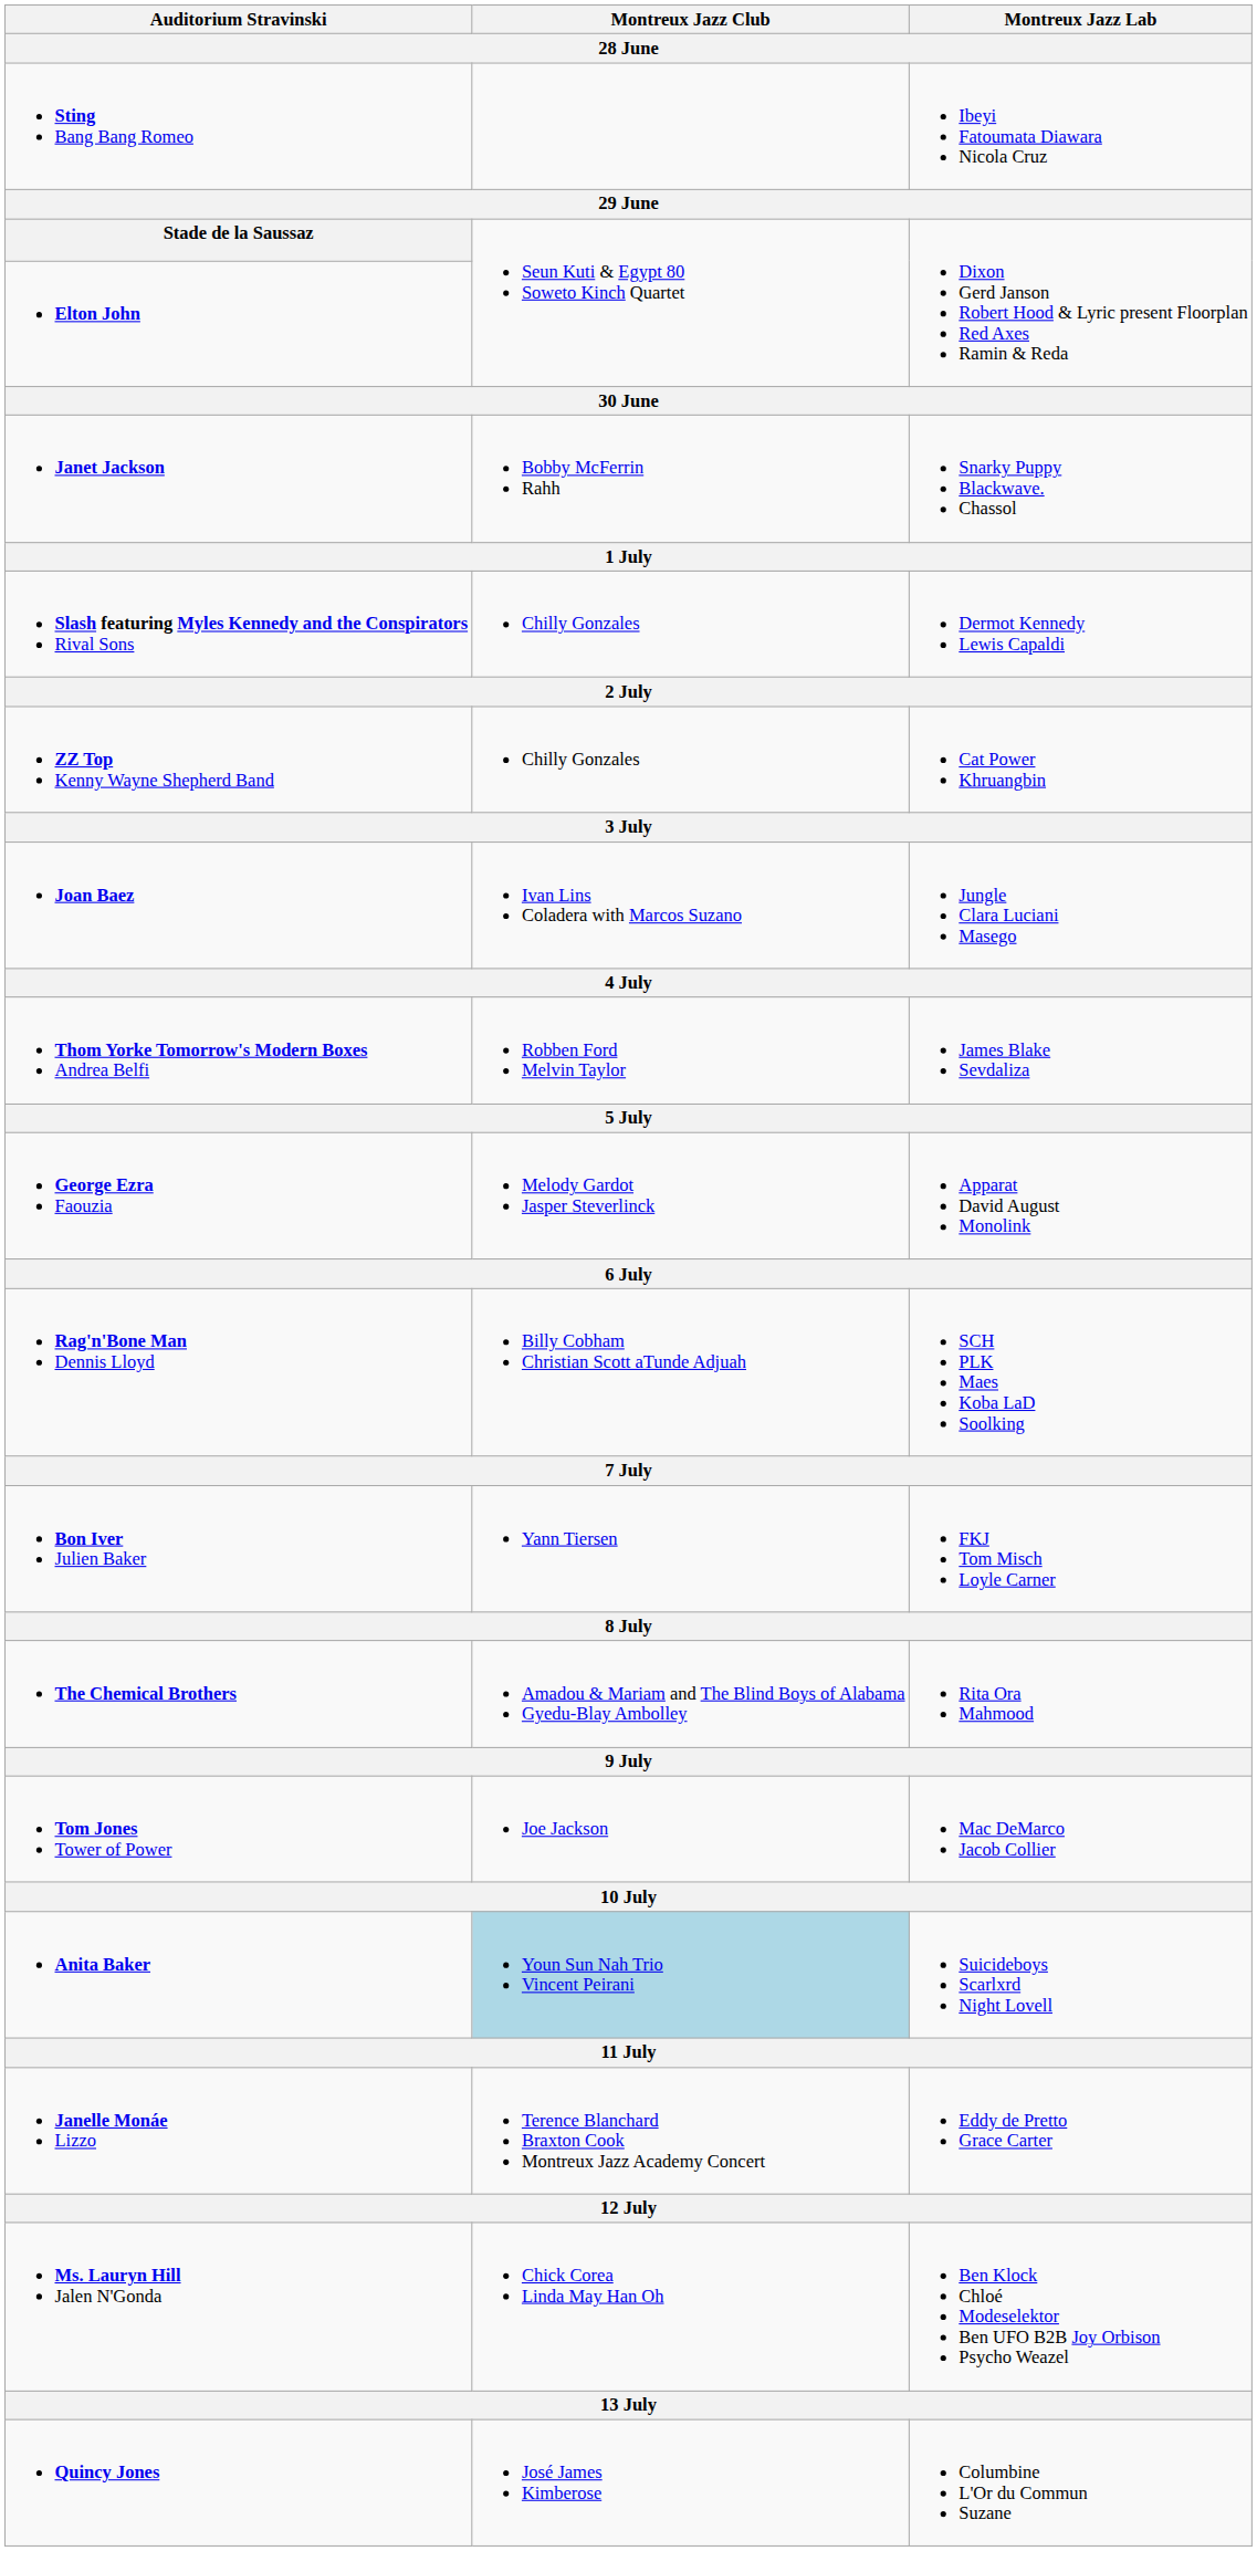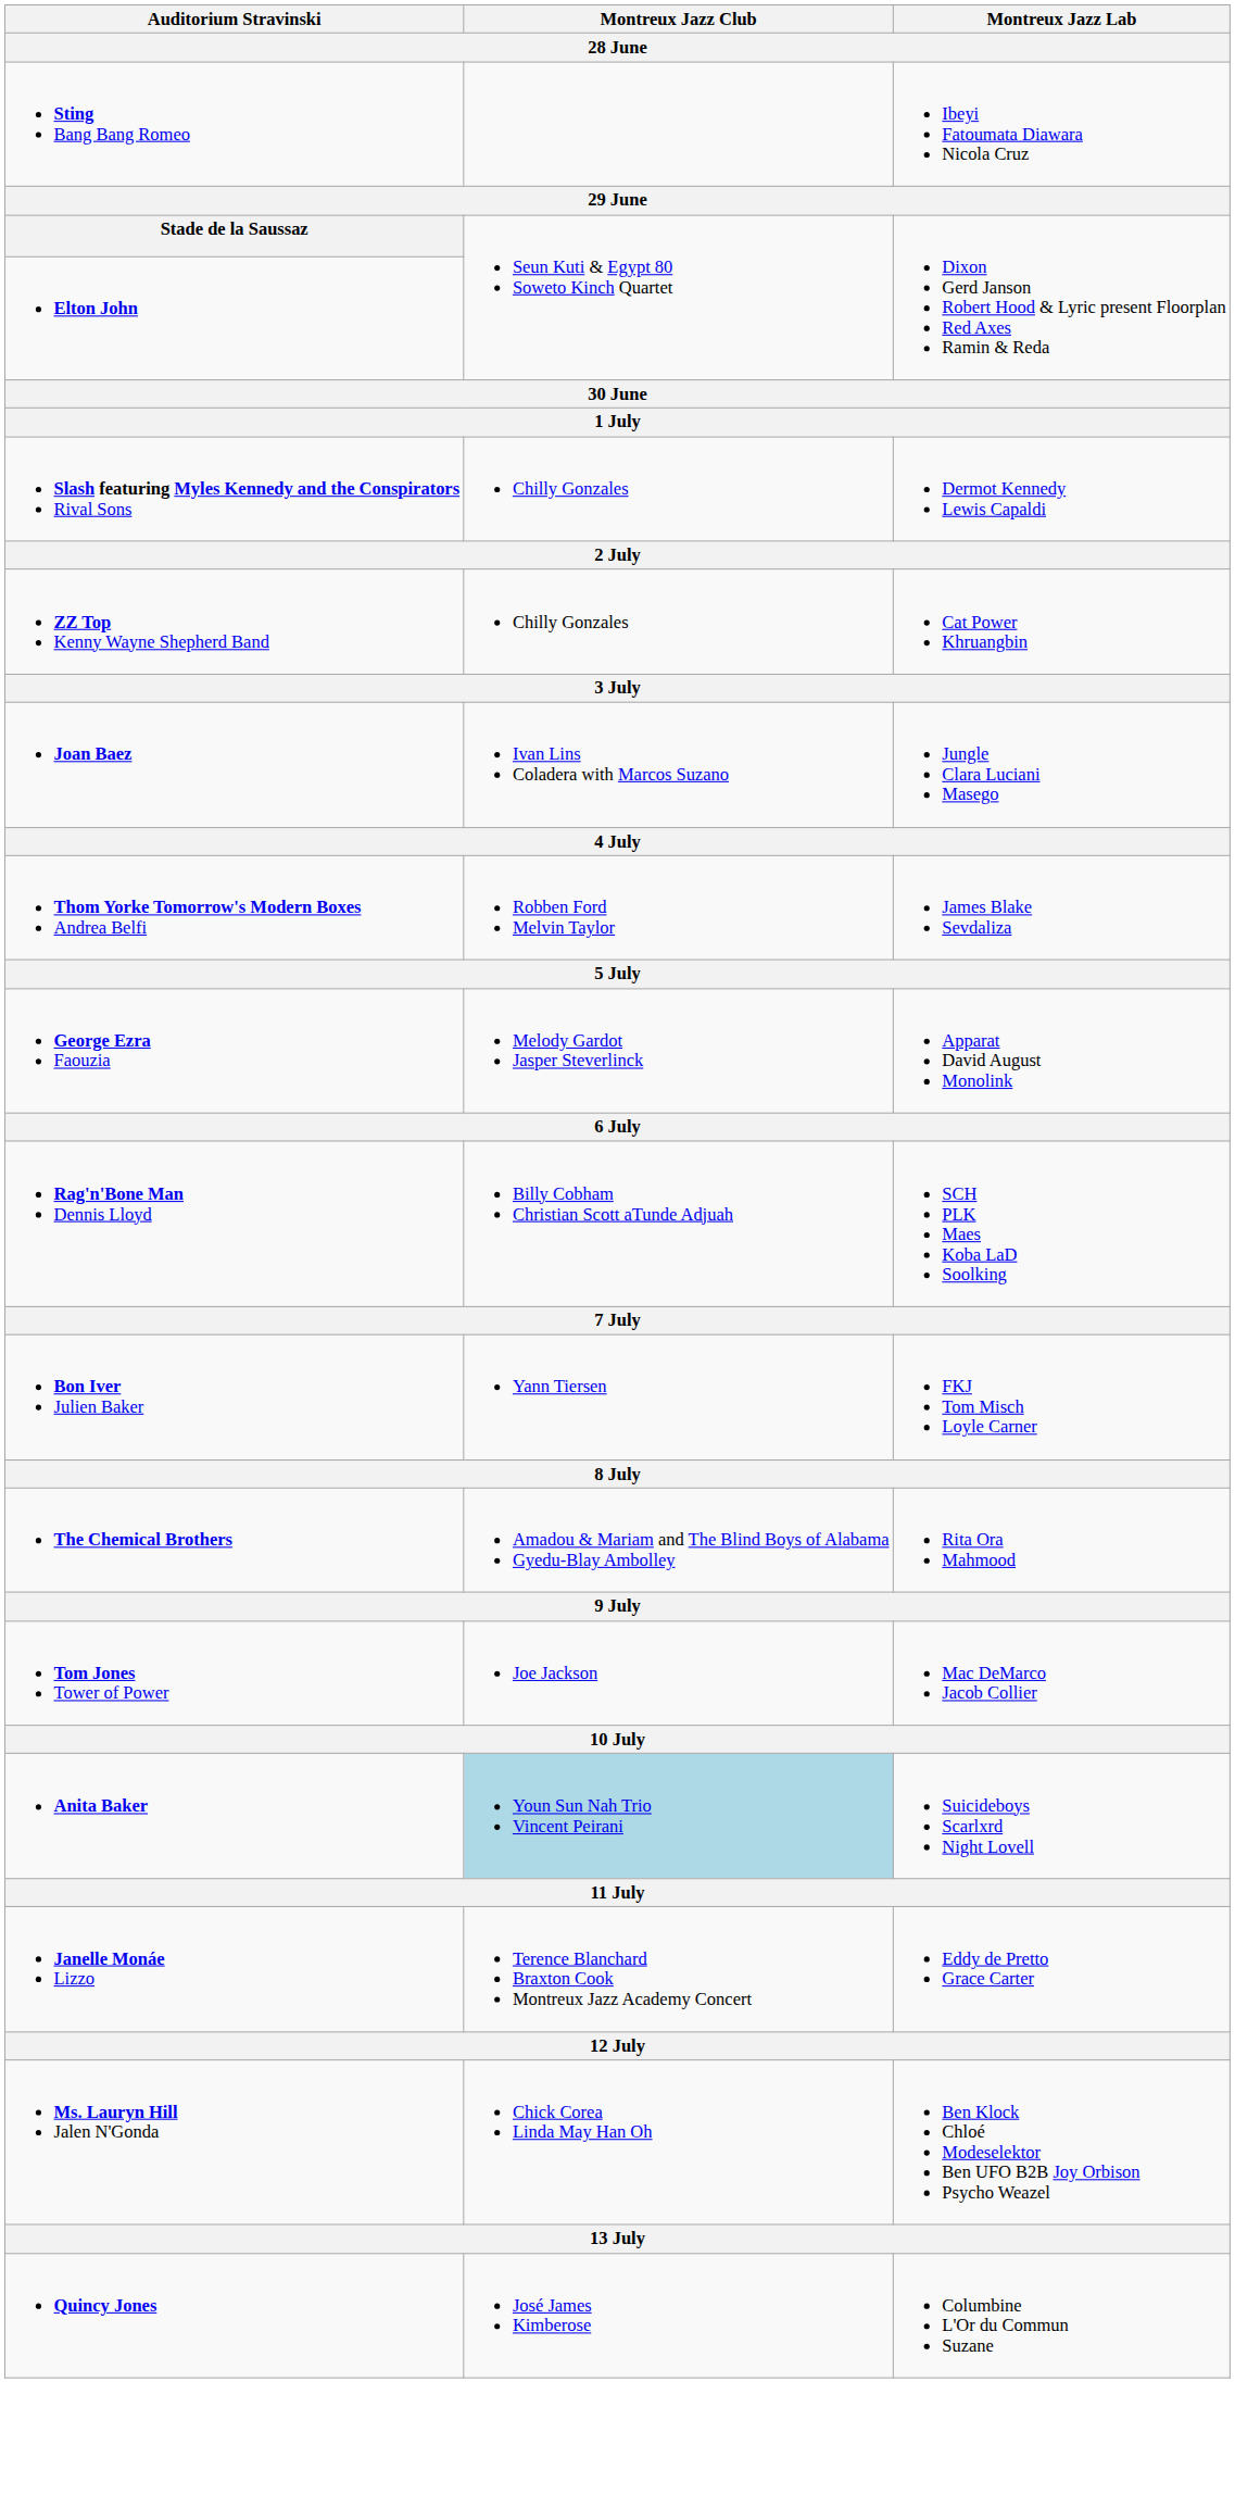 <table class="wikitable">
 <tr>
 <th>Auditorium Stravinski</th>
 <th>Montreux Jazz Club</th>
 <th>Montreux Jazz Lab</th>
 </tr>
 <tr>
 <th colspan="3">28 June</th>
 </tr>
 <tr valign="top">
 <td><br><ul><li><strong><a href='#'>Sting</a></strong></li><li><a href='#'>Bang Bang Romeo</a></li></ul></td>
 <td></td>
 <td><br><ul><li><a href='#'>Ibeyi</a></li><li><a href='#'>Fatoumata Diawara</a></li><li>Nicola Cruz</li></ul></td>
 </tr>
 <tr>
 <th colspan="3">29 June</th>
 </tr>
 <tr valign="top">
 <th>Stade de la Saussaz</th>
 <td rowspan="2"><br><ul><li><a href='#'>Seun Kuti</a> & <a href='#'>Egypt 80</a></li><li><a href='#'>Soweto Kinch</a> Quartet</li></ul></td>
 <td rowspan="2"><br><ul><li><a href='#'>Dixon</a></li><li>Gerd Janson</li><li><a href='#'>Robert Hood</a> & Lyric present Floorplan</li><li><a href='#'>Red Axes</a></li><li>Ramin & Reda</li></ul></td>
 </tr>
 <tr valign="top">
 <td><br><ul><li><strong><a href='#'>Elton John</a></strong></li></ul></td>
 </tr>
 <tr>
 <th colspan="3">30 June</th>
-</tr>
-<tr valign="top">
-<td><br><ul><li><strong><a href='#'>Janet Jackson</a></strong></li></ul></td>
-<td><br><ul><li><a href='#'>Bobby McFerrin</a></li><li>Rahh</li></ul></td>
-<td><br><ul><li><a href='#'>Snarky Puppy</a></li><li><a href='#'>Blackwave.</a></li><li>Chassol</li></ul></td>
 </tr>
 <tr>
 <th colspan="3">1 July</th>
 </tr>
 <tr valign="top">
 <td><br><ul><li><strong><a href='#'>Slash</a> featuring <a href='#'>Myles Kennedy and the Conspirators</a></strong></li><li><a href='#'>Rival Sons</a></li></ul></td>
 <td><br><ul><li><a href='#'>Chilly Gonzales</a></li></ul></td>
 <td><br><ul><li><a href='#'>Dermot Kennedy</a></li><li><a href='#'>Lewis Capaldi</a></li></ul></td>
 </tr>
 <tr>
 <th colspan="3">2 July</th>
 </tr>
 <tr valign="top">
 <td><br><ul><li><strong><a href='#'>ZZ Top</a></strong></li><li><a href='#'>Kenny Wayne Shepherd Band</a></li></ul></td>
 <td><br><ul><li>Chilly Gonzales</li></ul></td>
 <td><br><ul><li><a href='#'>Cat Power</a></li><li><a href='#'>Khruangbin</a></li></ul></td>
 </tr>
 <tr>
 <th colspan="3">3 July</th>
 </tr>
 <tr valign="top">
 <td><br><ul><li><strong><a href='#'>Joan Baez</a></strong></li></ul></td>
 <td><br><ul><li><a href='#'>Ivan Lins</a></li><li>Coladera with <a href='#'>Marcos Suzano</a></li></ul></td>
 <td><br><ul><li><a href='#'>Jungle</a></li><li><a href='#'>Clara Luciani</a></li><li><a href='#'>Masego</a></li></ul></td>
 </tr>
 <tr>
 <th colspan="3">4 July</th>
 </tr>
 <tr valign="top">
 <td><br><ul><li><strong><a href='#'>Thom Yorke Tomorrow's Modern Boxes</a></strong></li><li><a href='#'>Andrea Belfi</a></li></ul></td>
 <td><br><ul><li><a href='#'>Robben Ford</a></li><li><a href='#'>Melvin Taylor</a></li></ul></td>
 <td><br><ul><li><a href='#'>James Blake</a></li><li><a href='#'>Sevdaliza</a></li></ul></td>
 </tr>
 <tr>
 <th colspan="3">5 July</th>
 </tr>
 <tr valign="top">
 <td><br><ul><li><strong><a href='#'>George Ezra</a></strong></li><li><a href='#'>Faouzia</a></li></ul></td>
 <td><br><ul><li><a href='#'>Melody Gardot</a></li><li><a href='#'>Jasper Steverlinck</a></li></ul></td>
 <td><br><ul><li><a href='#'>Apparat</a></li><li>David August</li><li><a href='#'>Monolink</a></li></ul></td>
 </tr>
 <tr>
 <th colspan="3">6 July</th>
 </tr>
 <tr valign="top">
 <td><br><ul><li><strong><a href='#'>Rag'n'Bone Man</a></strong></li><li><a href='#'>Dennis Lloyd</a></li></ul></td>
 <td><br><ul><li><a href='#'>Billy Cobham</a></li><li><a href='#'>Christian Scott aTunde Adjuah</a></li></ul></td>
 <td><br><ul><li><a href='#'>SCH</a></li><li><a href='#'>PLK</a></li><li><a href='#'>Maes</a></li><li><a href='#'>Koba LaD</a></li><li><a href='#'>Soolking</a></li></ul></td>
 </tr>
 <tr>
 <th colspan="3">7 July</th>
 </tr>
 <tr valign="top">
 <td><br><ul><li><strong><a href='#'>Bon Iver</a></strong></li><li><a href='#'>Julien Baker</a></li></ul></td>
 <td><br><ul><li><a href='#'>Yann Tiersen</a></li></ul></td>
 <td><br><ul><li><a href='#'>FKJ</a></li><li><a href='#'>Tom Misch</a></li><li><a href='#'>Loyle Carner</a></li></ul></td>
 </tr>
 <tr>
 <th colspan="3">8 July</th>
 </tr>
 <tr valign="top">
 <td><br><ul><li><strong><a href='#'>The Chemical Brothers</a></strong></li></ul></td>
 <td><br><ul><li><a href='#'>Amadou & Mariam</a> and <a href='#'>The Blind Boys of Alabama</a></li><li><a href='#'>Gyedu-Blay Ambolley</a></li></ul></td>
 <td><br><ul><li><a href='#'>Rita Ora</a></li><li><a href='#'>Mahmood</a></li></ul></td>
 </tr>
 <tr>
 <th colspan="3">9 July</th>
 </tr>
 <tr valign="top">
 <td><br><ul><li><strong><a href='#'>Tom Jones</a></strong></li><li><a href='#'>Tower of Power</a></li></ul></td>
 <td><br><ul><li><a href='#'>Joe Jackson</a></li></ul></td>
 <td><br><ul><li><a href='#'>Mac DeMarco</a></li><li><a href='#'>Jacob Collier</a></li></ul></td>
 </tr>
 <tr>
 <th colspan="3">10 July</th>
 </tr>
 <tr valign="top">
 <td><br><ul><li><strong><a href='#'>Anita Baker</a></strong></li></ul></td>
 <td style="background: lightblue;"><br><ul><li><a href='#'>Youn Sun Nah Trio</a></li><li><a href='#'>Vincent Peirani</a></li></ul></td>
 <td><br><ul><li><a href='#'>Suicideboys</a></li><li><a href='#'>Scarlxrd</a></li><li><a href='#'>Night Lovell</a></li></ul></td>
 </tr>
 <tr>
 <th colspan="3">11 July</th>
 </tr>
 <tr valign="top">
 <td><br><ul><li><strong><a href='#'>Janelle Monáe</a></strong></li><li><a href='#'>Lizzo</a></li></ul></td>
 <td><br><ul><li><a href='#'>Terence Blanchard</a></li><li><a href='#'>Braxton Cook</a></li><li>Montreux Jazz Academy Concert</li></ul></td>
 <td><br><ul><li><a href='#'>Eddy de Pretto</a></li><li><a href='#'>Grace Carter</a></li></ul></td>
 </tr>
 <tr>
 <th colspan="3">12 July</th>
 </tr>
 <tr valign="top">
 <td><br><ul><li><strong><a href='#'>Ms. Lauryn Hill</a></strong></li><li>Jalen N'Gonda</li></ul></td>
 <td><br><ul><li><a href='#'>Chick Corea</a></li><li><a href='#'>Linda May Han Oh</a></li></ul></td>
 <td><br><ul><li><a href='#'>Ben Klock</a></li><li>Chloé</li><li><a href='#'>Modeselektor</a></li><li>Ben UFO B2B <a href='#'>Joy Orbison</a></li><li>Psycho Weazel</li></ul></td>
 </tr>
 <tr>
 <th colspan="3">13 July</th>
 </tr>
 <tr valign="top">
 <td><br><ul><li><strong><a href='#'>Quincy Jones</a></strong></li></ul></td>
 <td><br><ul><li><a href='#'>José James</a></li><li><a href='#'>Kimberose</a></li></ul></td>
 <td><br><ul><li>Columbine</li><li>L'Or du Commun</li><li>Suzane</li></ul></td>
 </tr>
 </table>
